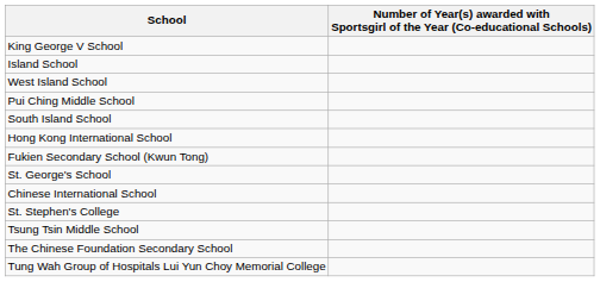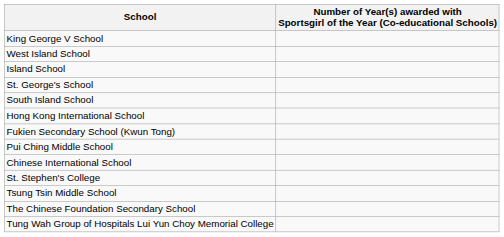 <table class="wikitable">
 <tr>
 <th>School</th>
 <th>Number of Year(s) awarded with<br>Sportsgirl of the Year (Co-educational Schools)</th>
 </tr>
 <tr>
 <td>King George V School</td>
 <td></td>
 </tr>
 <tr>
+<td>West Island School</td>
+<td></td>
+</tr>
+<tr>
 <td>Island School</td>
 <td></td>
 </tr>
 <tr>
-<td>West Island School</td>
-<td></td>
-</tr>
-<tr>
-<td>Pui Ching Middle School</td>
+<td>St. George's School</td>
 <td></td>
 </tr>
 <tr>
 <td>South Island School</td>
 <td></td>
 </tr>
 <tr>
 <td>Hong Kong International School</td>
 <td></td>
 </tr>
 <tr>
 <td>Fukien Secondary School (Kwun Tong)</td>
 <td></td>
 </tr>
 <tr>
-<td>St. George's School</td>
+<td>Pui Ching Middle School</td>
 <td></td>
 </tr>
 <tr>
 <td>Chinese International School</td>
 <td></td>
 </tr>
 <tr>
 <td>St. Stephen's College</td>
 <td></td>
 </tr>
 <tr>
 <td>Tsung Tsin Middle School</td>
 <td></td>
 </tr>
 <tr>
 <td>The Chinese Foundation Secondary School</td>
 <td></td>
 </tr>
 <tr>
 <td>Tung Wah Group of Hospitals Lui Yun Choy Memorial College</td>
 <td></td>
 </tr>
 </table>
